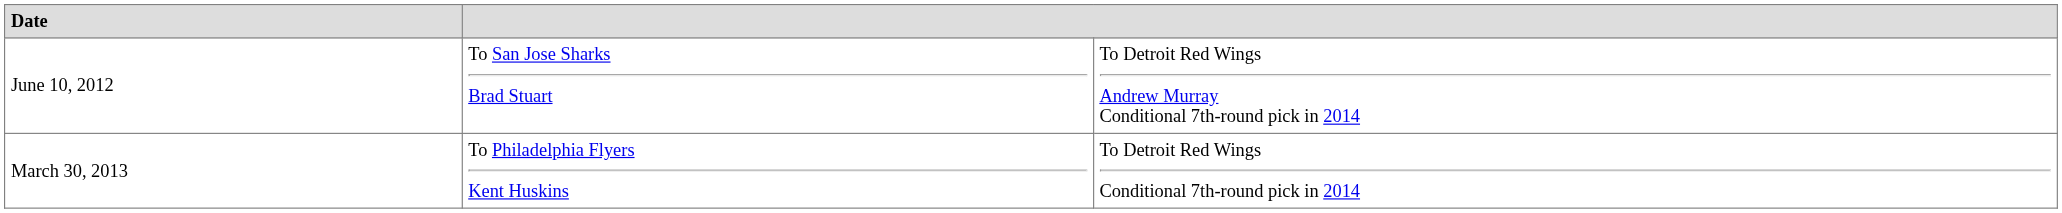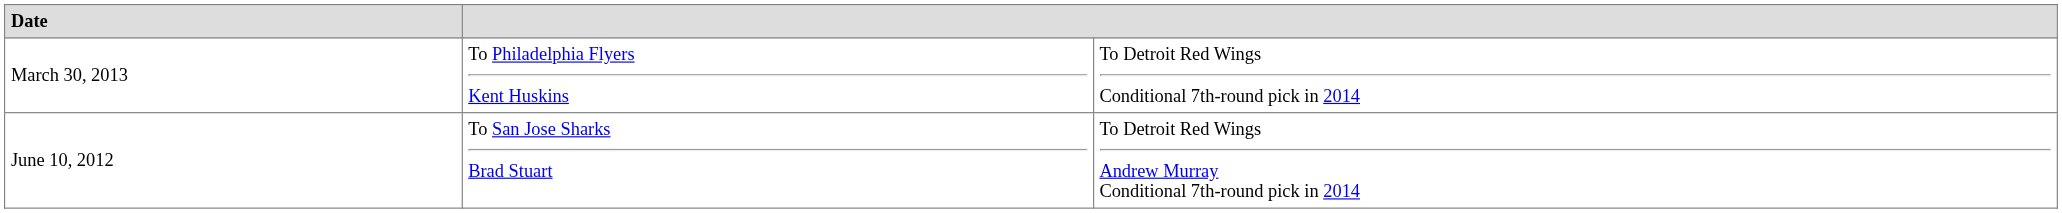 <table border="1"  cellpadding="5" style="border-collapse:collapse; width:90%;">
 <tr style="background:#ddd;">
 <td><strong>Date</strong></td>
 <th colspan="2"></th>
 </tr>
 <tr>
+<td>March 30, 2013</td>
+<td valign="top">To <a href='#'>Philadelphia Flyers</a> <hr><a href='#'>Kent Huskins</a></td>
+<td valign="top">To Detroit Red Wings <hr>Conditional 7th-round pick in <a href='#'>2014</a></td>
+</tr>
+<tr>
 <td>June 10, 2012</td>
 <td valign="top">To <a href='#'>San Jose Sharks</a> <hr><a href='#'>Brad Stuart</a></td>
 <td valign="top">To Detroit Red Wings <hr><a href='#'>Andrew Murray</a><br>Conditional 7th-round pick in <a href='#'>2014</a></td>
 </tr>
-<tr>
-<td>March 30, 2013</td>
-<td valign="top">To <a href='#'>Philadelphia Flyers</a> <hr><a href='#'>Kent Huskins</a></td>
-<td valign="top">To Detroit Red Wings <hr>Conditional 7th-round pick in <a href='#'>2014</a></td>
-</tr>
 </table>
